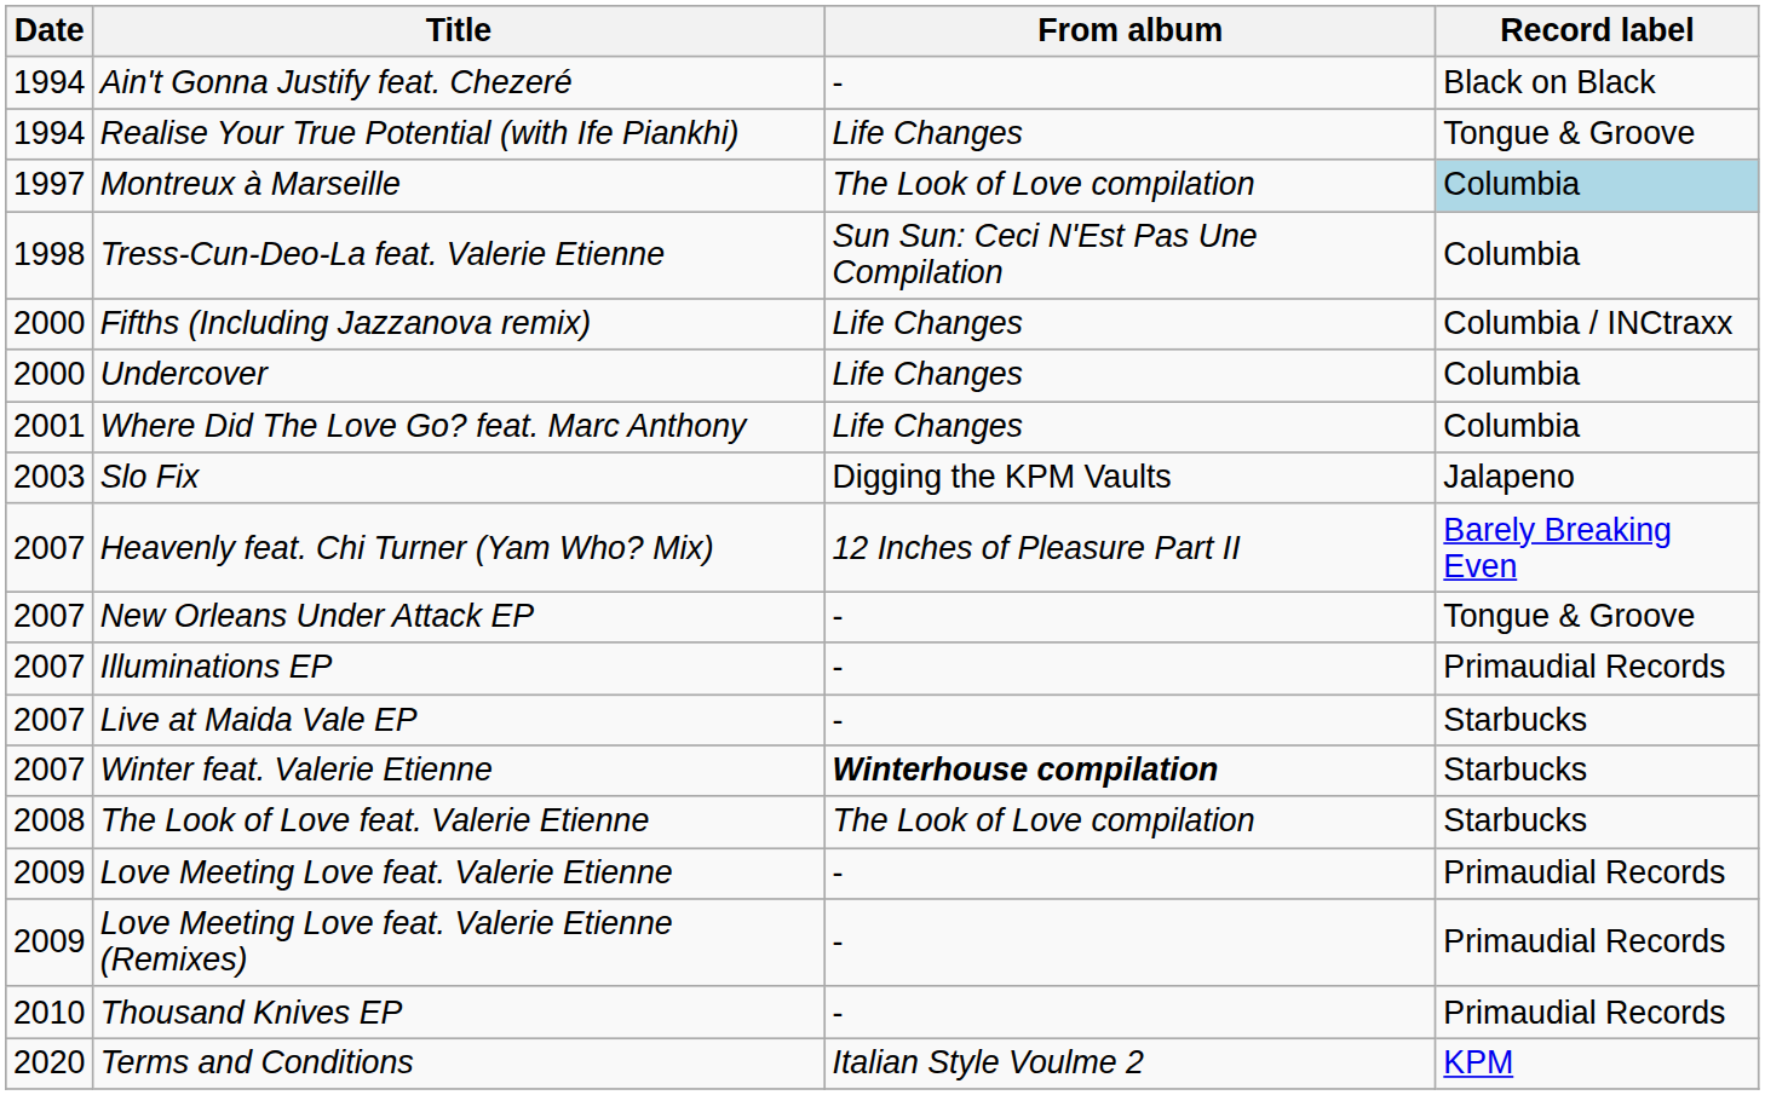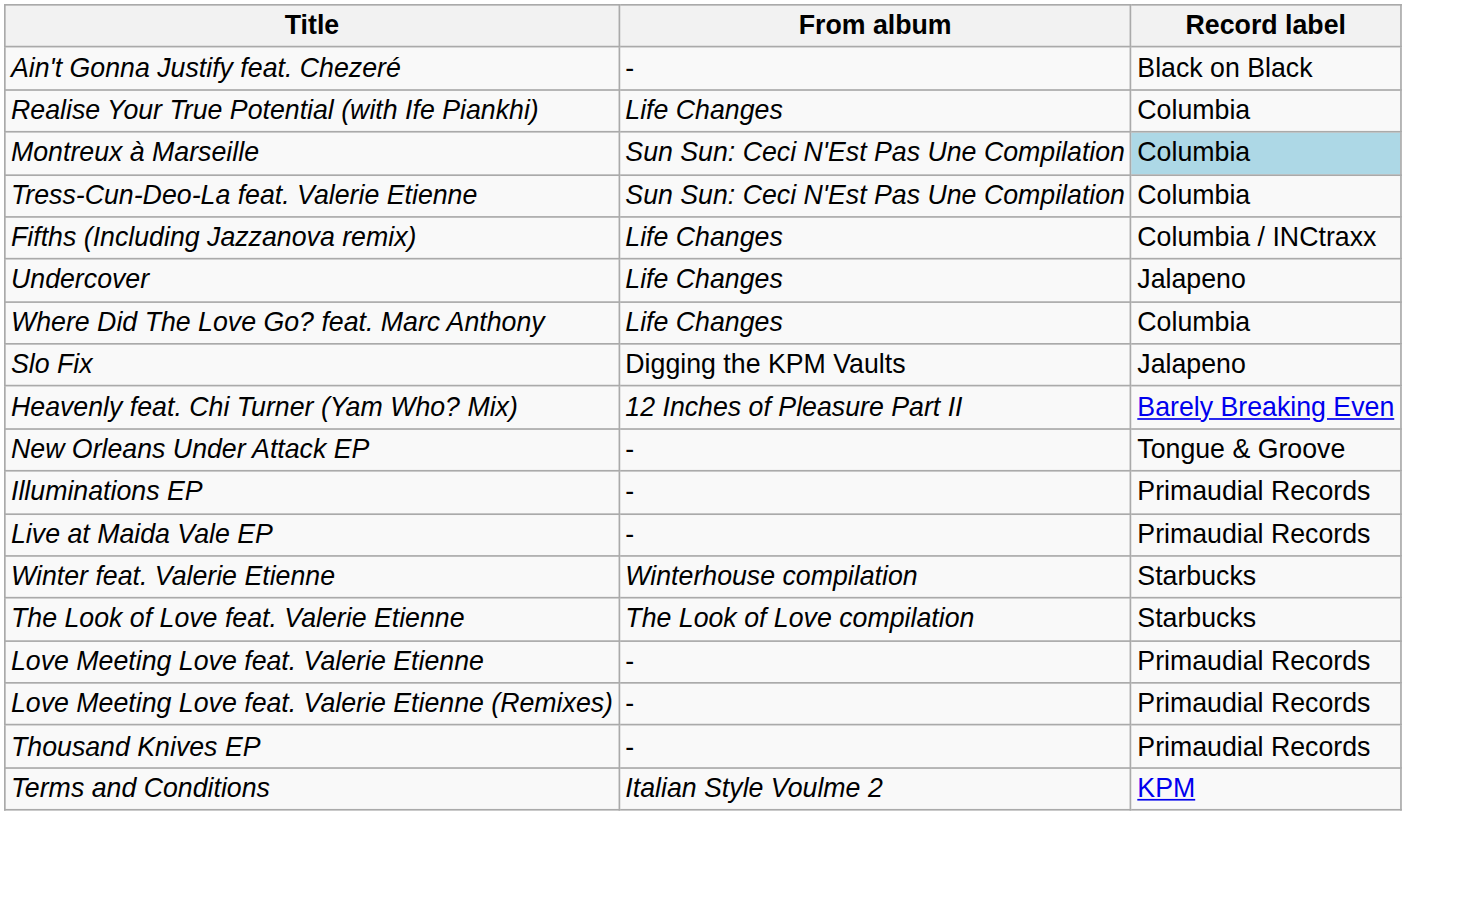 <table class="wikitable sortable">
 <tr>
-<th>Date</th>
 <th>Title</th>
 <th>From album</th>
 <th>Record label</th>
 </tr>
 <tr>
-<td>1994</td>
 <td><em>Ain't Gonna Justify feat. Chezeré</em></td>
 <td>-</td>
 <td>Black on Black</td>
 </tr>
 <tr>
-<td>1994</td>
 <td><em>Realise Your True Potential (with Ife Piankhi)</em></td>
 <td><em>Life Changes</em></td>
-<td>Tongue & Groove</td>
+<td>Columbia</td>
 </tr>
 <tr>
-<td>1997</td>
 <td><em>Montreux à Marseille</em></td>
-<td><em>The Look of Love compilation</em></td>
+<td><em>Sun Sun: Ceci N'Est Pas Une Compilation</em></td>
 <td style="background: lightblue;">Columbia</td>
 </tr>
 <tr>
-<td>1998</td>
 <td><em>Tress-Cun-Deo-La feat. Valerie Etienne</em></td>
 <td><em>Sun Sun: Ceci N'Est Pas Une Compilation</em></td>
 <td>Columbia</td>
 </tr>
 <tr>
-<td>2000</td>
 <td><em>Fifths (Including Jazzanova remix)</em></td>
 <td><em>Life Changes</em></td>
 <td>Columbia / INCtraxx</td>
 </tr>
 <tr>
-<td>2000</td>
 <td><em>Undercover</em></td>
 <td><em>Life Changes</em></td>
-<td>Columbia</td>
+<td>Jalapeno</td>
 </tr>
 <tr>
-<td>2001</td>
 <td><em>Where Did The Love Go? feat. Marc Anthony</em></td>
 <td><em>Life Changes</em></td>
 <td>Columbia</td>
 </tr>
 <tr>
-<td>2003</td>
 <td><em>Slo Fix</em></td>
 <td>Digging the KPM Vaults</td>
 <td>Jalapeno</td>
 </tr>
 <tr>
-<td>2007</td>
 <td><em>Heavenly feat. Chi Turner (Yam Who? Mix)</em></td>
 <td><em>12 Inches of Pleasure Part II</em></td>
 <td><a href='#'>Barely Breaking Even</a></td>
 </tr>
 <tr>
-<td>2007</td>
 <td><em>New Orleans Under Attack EP</em></td>
 <td>-</td>
 <td>Tongue & Groove</td>
 </tr>
 <tr>
-<td>2007</td>
 <td><em>Illuminations EP</em></td>
 <td>-</td>
 <td>Primaudial Records</td>
 </tr>
 <tr>
-<td>2007</td>
 <td><em>Live at Maida Vale EP</em></td>
 <td>-</td>
+<td>Primaudial Records</td>
+</tr>
+<tr>
+<td><em>Winter feat. Valerie Etienne</em></td>
+<td><em>Winterhouse compilation</em></td>
 <td>Starbucks</td>
 </tr>
 <tr>
-<td>2007</td>
-<td><em>Winter feat. Valerie Etienne</em></td>
-<td><strong><em>Winterhouse compilation</em></strong></td>
-<td>Starbucks</td>
-</tr>
-<tr>
-<td>2008</td>
 <td><em>The Look of Love feat. Valerie Etienne</em></td>
 <td><em>The Look of Love compilation</em></td>
 <td>Starbucks</td>
 </tr>
 <tr>
-<td>2009</td>
 <td><em>Love Meeting Love feat. Valerie Etienne</em></td>
 <td>-</td>
 <td>Primaudial Records</td>
 </tr>
 <tr>
-<td>2009</td>
 <td><em>Love Meeting Love feat. Valerie Etienne (Remixes)</em></td>
 <td>-</td>
 <td>Primaudial Records</td>
 </tr>
 <tr>
-<td>2010</td>
 <td><em>Thousand Knives EP</em></td>
 <td>-</td>
 <td>Primaudial Records</td>
 </tr>
 <tr>
-<td>2020</td>
 <td><em>Terms and Conditions</em></td>
 <td><em>Italian Style Voulme 2</em></td>
 <td><a href='#'>KPM</a></td>
 </tr>
 </table>
